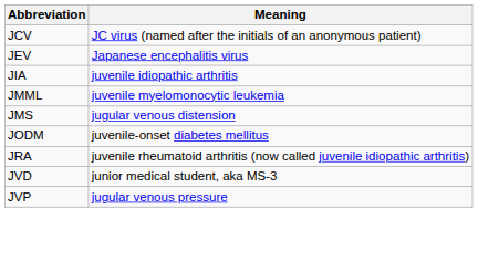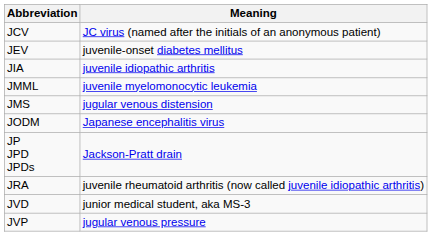 <table class="wikitable sortable">
 <tr>
 <th scope="col">Abbreviation</th>
 <th scope="col">Meaning</th>
 </tr>
 <tr>
 <td>JCV</td>
 <td><a href='#'>JC virus</a> (named after the initials of an anonymous patient)</td>
 </tr>
 <tr>
 <td>JEV</td>
-<td><a href='#'>Japanese encephalitis virus</a></td>
+<td>juvenile-onset <a href='#'>diabetes mellitus</a></td>
 </tr>
 <tr>
 <td>JIA</td>
 <td><a href='#'>juvenile idiopathic arthritis</a></td>
 </tr>
 <tr>
 <td>JMML</td>
 <td><a href='#'>juvenile myelomonocytic leukemia</a></td>
 </tr>
 <tr>
 <td>JMS</td>
 <td><a href='#'>jugular venous distension</a></td>
 </tr>
 <tr>
 <td>JODM</td>
-<td>juvenile-onset <a href='#'>diabetes mellitus</a></td>
+<td><a href='#'>Japanese encephalitis virus</a></td>
+</tr>
+<tr>
+<td>JP <br> JPD <br> JPDs</td>
+<td><a href='#'>Jackson-Pratt drain</a></td>
 </tr>
 <tr>
 <td>JRA</td>
 <td>juvenile rheumatoid arthritis (now called <a href='#'>juvenile idiopathic arthritis</a>)</td>
 </tr>
 <tr>
 <td>JVD</td>
 <td>junior medical student, aka MS-3</td>
 </tr>
 <tr>
 <td>JVP</td>
 <td><a href='#'>jugular venous pressure</a></td>
 </tr>
 </table>
